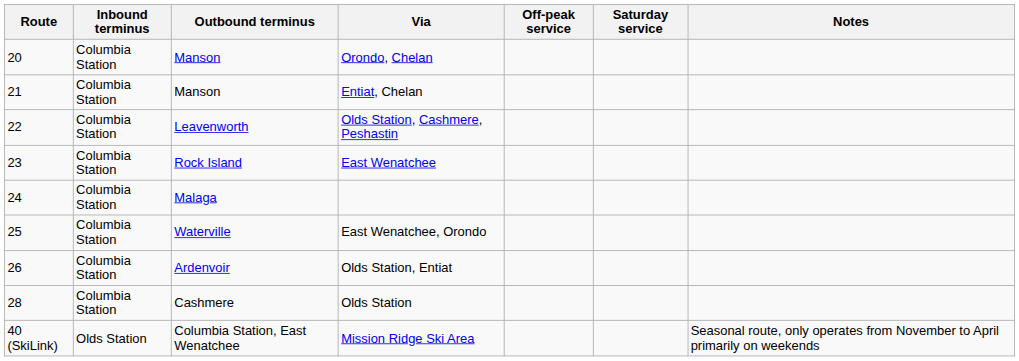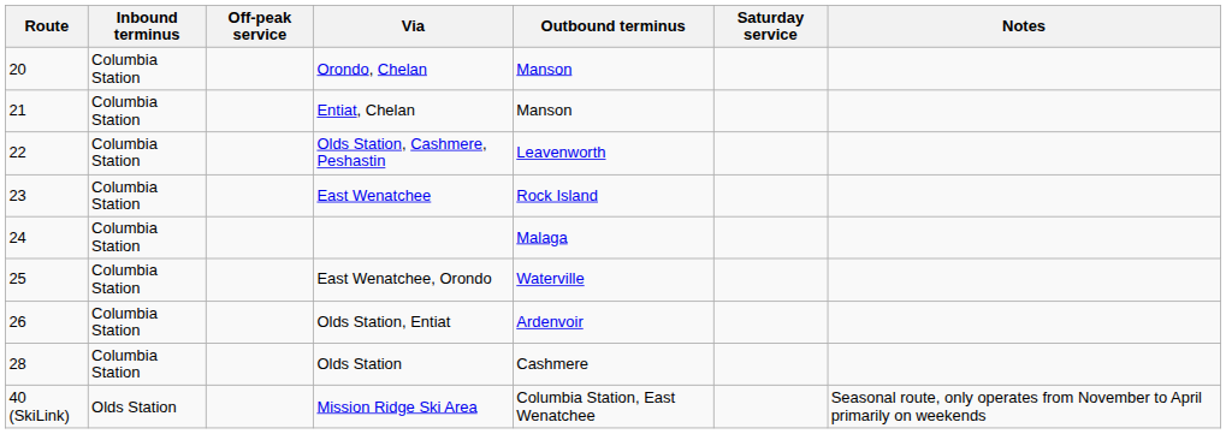 <table class="wikitable sortable">
 <tr>
 <th>Route</th>
 <th class="unsortable">Inbound terminus</th>
+<th>Off-peak service</th>
+<th class="unsortable">Via</th>
 <th class="unsortable">Outbound terminus</th>
-<th class="unsortable">Via</th>
-<th>Off-peak service</th>
 <th>Saturday service</th>
 <th class="unsortable">Notes</th>
 </tr>
 <tr>
 <td>20</td>
 <td>Columbia Station</td>
+<td></td>
+<td><a href='#'>Orondo</a>, <a href='#'>Chelan</a></td>
 <td><a href='#'>Manson</a></td>
-<td><a href='#'>Orondo</a>, <a href='#'>Chelan</a></td>
-<td></td>
 <td></td>
 <td></td>
 </tr>
 <tr>
 <td>21</td>
 <td>Columbia Station</td>
+<td></td>
+<td><a href='#'>Entiat</a>, Chelan</td>
 <td>Manson</td>
-<td><a href='#'>Entiat</a>, Chelan</td>
-<td></td>
 <td></td>
 <td></td>
 </tr>
 <tr>
 <td>22</td>
 <td>Columbia Station</td>
+<td></td>
+<td><a href='#'>Olds Station</a>, <a href='#'>Cashmere</a>, <a href='#'>Peshastin</a></td>
 <td><a href='#'>Leavenworth</a></td>
-<td><a href='#'>Olds Station</a>, <a href='#'>Cashmere</a>, <a href='#'>Peshastin</a></td>
-<td></td>
 <td></td>
 <td></td>
 </tr>
 <tr>
 <td>23</td>
 <td>Columbia Station</td>
+<td></td>
+<td><a href='#'>East Wenatchee</a></td>
 <td><a href='#'>Rock Island</a></td>
-<td><a href='#'>East Wenatchee</a></td>
-<td></td>
 <td></td>
 <td></td>
 </tr>
 <tr>
 <td>24</td>
 <td>Columbia Station</td>
-<td><a href='#'>Malaga</a></td>
 <td></td>
 <td></td>
+<td><a href='#'>Malaga</a></td>
 <td></td>
 <td></td>
 </tr>
 <tr>
 <td>25</td>
 <td>Columbia Station</td>
+<td></td>
+<td>East Wenatchee, Orondo</td>
 <td><a href='#'>Waterville</a></td>
-<td>East Wenatchee, Orondo</td>
-<td></td>
 <td></td>
 <td></td>
 </tr>
 <tr>
 <td>26</td>
 <td>Columbia Station</td>
+<td></td>
+<td>Olds Station, Entiat</td>
 <td><a href='#'>Ardenvoir</a></td>
-<td>Olds Station, Entiat</td>
-<td></td>
 <td></td>
 <td></td>
 </tr>
 <tr>
 <td>28</td>
 <td>Columbia Station</td>
+<td></td>
+<td>Olds Station</td>
 <td>Cashmere</td>
-<td>Olds Station</td>
-<td></td>
 <td></td>
 <td></td>
 </tr>
 <tr>
 <td>40 (SkiLink)</td>
 <td>Olds Station</td>
+<td></td>
+<td><a href='#'>Mission Ridge Ski Area</a></td>
 <td>Columbia Station, East Wenatchee</td>
-<td><a href='#'>Mission Ridge Ski Area</a></td>
-<td></td>
 <td></td>
 <td>Seasonal route, only operates from November to April primarily on weekends</td>
 </tr>
 </table>
